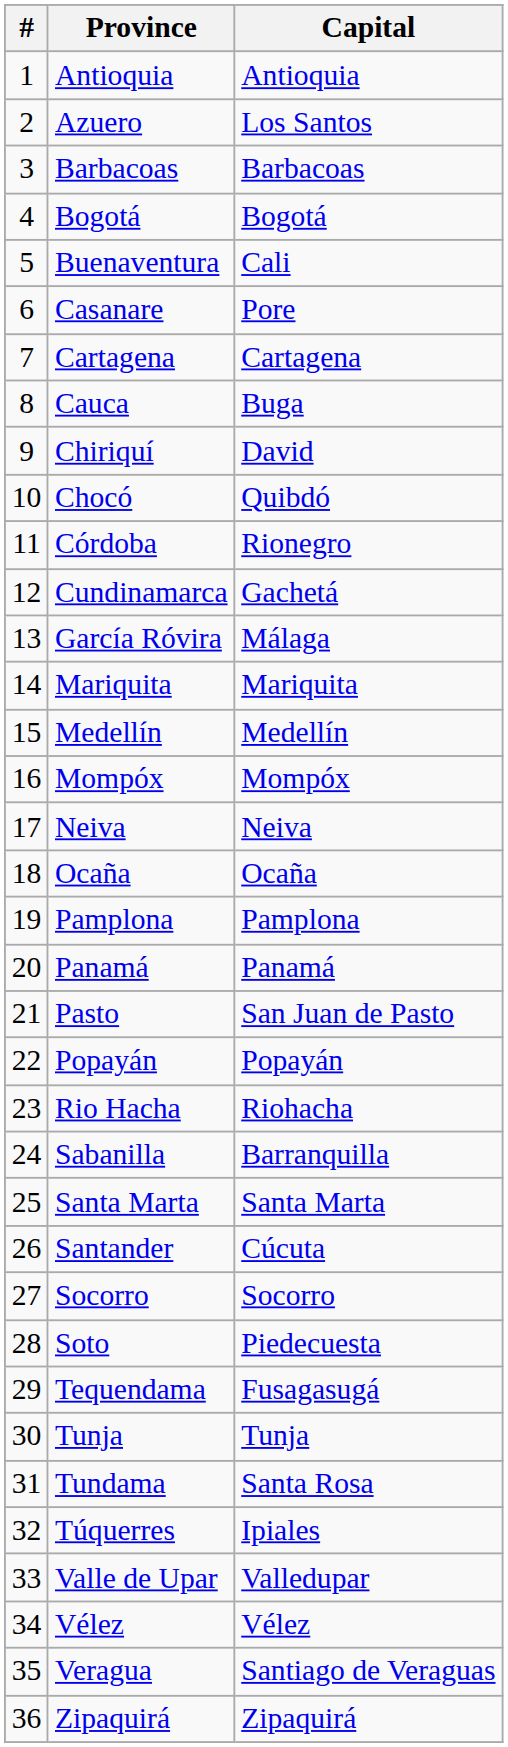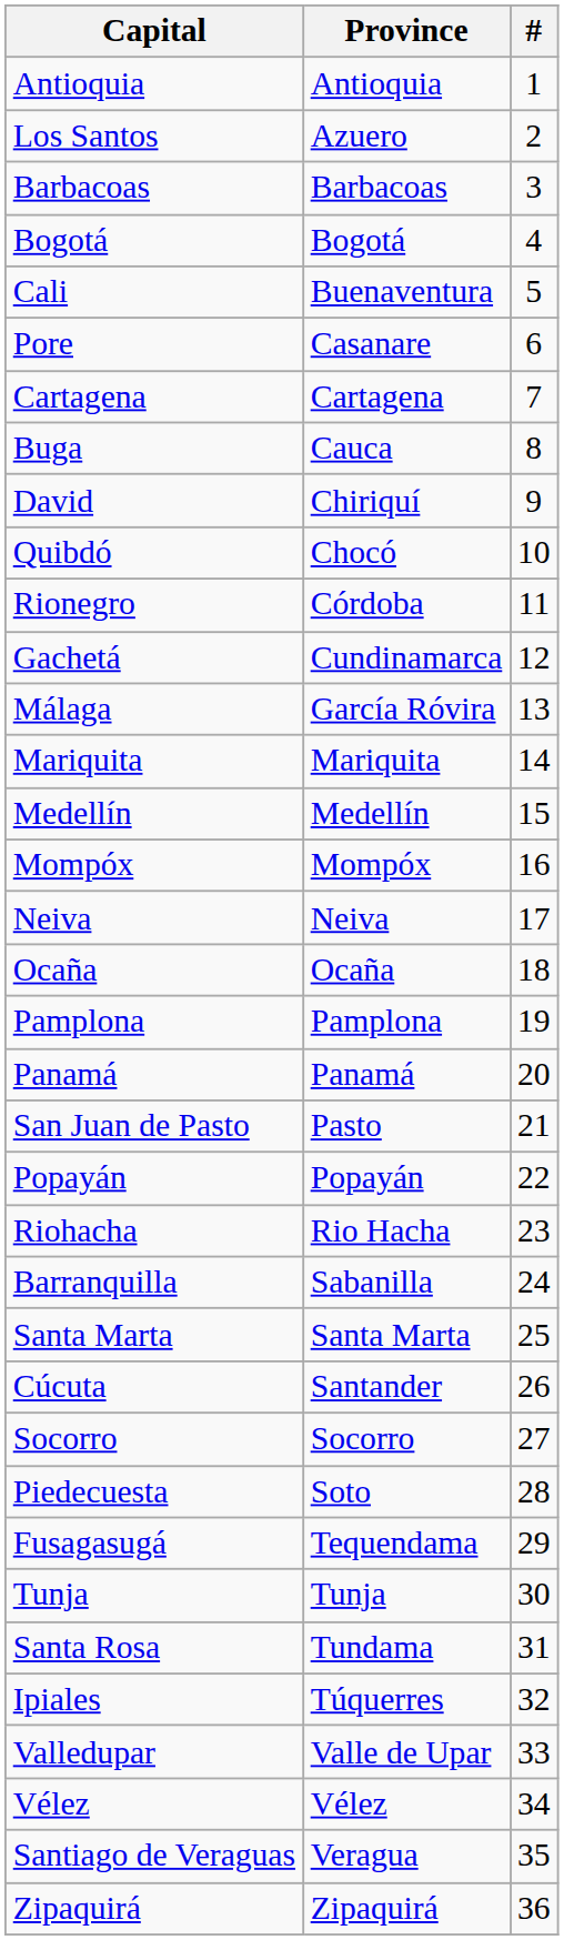 <table class="wikitable sortable">
 <tr>
+<th>Capital</th>
+<th>Province</th>
 <th>#</th>
-<th>Province</th>
-<th>Capital</th>
 </tr>
 <tr>
-<td align=center>1</td>
 <td><a href='#'>Antioquia</a></td>
 <td><a href='#'>Antioquia</a></td>
+<td align=center>1</td>
 </tr>
 <tr>
+<td><a href='#'>Los Santos</a></td>
+<td><a href='#'>Azuero</a></td>
 <td align=center>2</td>
-<td><a href='#'>Azuero</a></td>
-<td><a href='#'>Los Santos</a></td>
 </tr>
 <tr>
-<td align=center>3</td>
 <td><a href='#'>Barbacoas</a></td>
 <td><a href='#'>Barbacoas</a></td>
+<td align=center>3</td>
 </tr>
 <tr>
-<td align=center>4</td>
 <td><a href='#'>Bogotá</a></td>
 <td><a href='#'>Bogotá</a></td>
+<td align=center>4</td>
 </tr>
 <tr>
+<td><a href='#'>Cali</a></td>
+<td><a href='#'>Buenaventura</a></td>
 <td align=center>5</td>
-<td><a href='#'>Buenaventura</a></td>
-<td><a href='#'>Cali</a></td>
 </tr>
 <tr>
+<td><a href='#'>Pore</a></td>
+<td><a href='#'>Casanare</a></td>
 <td align=center>6</td>
-<td><a href='#'>Casanare</a></td>
-<td><a href='#'>Pore</a></td>
 </tr>
 <tr>
-<td align=center>7</td>
 <td><a href='#'>Cartagena</a></td>
 <td><a href='#'>Cartagena</a></td>
+<td align=center>7</td>
 </tr>
 <tr>
+<td><a href='#'>Buga</a></td>
+<td><a href='#'>Cauca</a></td>
 <td align=center>8</td>
-<td><a href='#'>Cauca</a></td>
-<td><a href='#'>Buga</a></td>
 </tr>
 <tr>
+<td><a href='#'>David</a></td>
+<td><a href='#'>Chiriquí</a></td>
 <td align=center>9</td>
-<td><a href='#'>Chiriquí</a></td>
-<td><a href='#'>David</a></td>
 </tr>
 <tr>
+<td><a href='#'>Quibdó</a></td>
+<td><a href='#'>Chocó</a></td>
 <td align=center>10</td>
-<td><a href='#'>Chocó</a></td>
-<td><a href='#'>Quibdó</a></td>
 </tr>
 <tr>
+<td><a href='#'>Rionegro</a></td>
+<td><a href='#'>Córdoba</a></td>
 <td align=center>11</td>
-<td><a href='#'>Córdoba</a></td>
-<td><a href='#'>Rionegro</a></td>
 </tr>
 <tr>
+<td><a href='#'>Gachetá</a></td>
+<td><a href='#'>Cundinamarca</a></td>
 <td align=center>12</td>
-<td><a href='#'>Cundinamarca</a></td>
-<td><a href='#'>Gachetá</a></td>
 </tr>
 <tr>
+<td><a href='#'>Málaga</a></td>
+<td><a href='#'>García Róvira</a></td>
 <td align=center>13</td>
-<td><a href='#'>García Róvira</a></td>
-<td><a href='#'>Málaga</a></td>
 </tr>
 <tr>
-<td align=center>14</td>
 <td><a href='#'>Mariquita</a></td>
 <td><a href='#'>Mariquita</a></td>
+<td align=center>14</td>
 </tr>
 <tr>
-<td align=center>15</td>
 <td><a href='#'>Medellín</a></td>
 <td><a href='#'>Medellín</a></td>
+<td align=center>15</td>
 </tr>
 <tr>
-<td align=center>16</td>
 <td><a href='#'>Mompóx</a></td>
 <td><a href='#'>Mompóx</a></td>
+<td align=center>16</td>
 </tr>
 <tr>
-<td align=center>17</td>
 <td><a href='#'>Neiva</a></td>
 <td><a href='#'>Neiva</a></td>
+<td align=center>17</td>
 </tr>
 <tr>
-<td align=center>18</td>
 <td><a href='#'>Ocaña</a></td>
 <td><a href='#'>Ocaña</a></td>
+<td align=center>18</td>
 </tr>
 <tr>
-<td align=center>19</td>
 <td><a href='#'>Pamplona</a></td>
 <td><a href='#'>Pamplona</a></td>
+<td align=center>19</td>
 </tr>
 <tr>
-<td align=center>20</td>
 <td><a href='#'>Panamá</a></td>
 <td><a href='#'>Panamá</a></td>
+<td align=center>20</td>
 </tr>
 <tr>
+<td><a href='#'>San Juan de Pasto</a></td>
+<td><a href='#'>Pasto</a></td>
 <td align=center>21</td>
-<td><a href='#'>Pasto</a></td>
-<td><a href='#'>San Juan de Pasto</a></td>
 </tr>
 <tr>
-<td align=center>22</td>
 <td><a href='#'>Popayán</a></td>
 <td><a href='#'>Popayán</a></td>
+<td align=center>22</td>
 </tr>
 <tr>
+<td><a href='#'>Riohacha</a></td>
+<td><a href='#'>Rio Hacha</a></td>
 <td align=center>23</td>
-<td><a href='#'>Rio Hacha</a></td>
-<td><a href='#'>Riohacha</a></td>
 </tr>
 <tr>
+<td><a href='#'>Barranquilla</a></td>
+<td><a href='#'>Sabanilla</a></td>
 <td align=center>24</td>
-<td><a href='#'>Sabanilla</a></td>
-<td><a href='#'>Barranquilla</a></td>
 </tr>
 <tr>
-<td align=center>25</td>
 <td><a href='#'>Santa Marta</a></td>
 <td><a href='#'>Santa Marta</a></td>
+<td align=center>25</td>
 </tr>
 <tr>
+<td><a href='#'>Cúcuta</a></td>
+<td><a href='#'>Santander</a></td>
 <td align=center>26</td>
-<td><a href='#'>Santander</a></td>
-<td><a href='#'>Cúcuta</a></td>
 </tr>
 <tr>
-<td align=center>27</td>
 <td><a href='#'>Socorro</a></td>
 <td><a href='#'>Socorro</a></td>
+<td align=center>27</td>
 </tr>
 <tr>
+<td><a href='#'>Piedecuesta</a></td>
+<td><a href='#'>Soto</a></td>
 <td align=center>28</td>
-<td><a href='#'>Soto</a></td>
-<td><a href='#'>Piedecuesta</a></td>
 </tr>
 <tr>
+<td><a href='#'>Fusagasugá</a></td>
+<td><a href='#'>Tequendama</a></td>
 <td align=center>29</td>
-<td><a href='#'>Tequendama</a></td>
-<td><a href='#'>Fusagasugá</a></td>
 </tr>
 <tr>
-<td align=center>30</td>
 <td><a href='#'>Tunja</a></td>
 <td><a href='#'>Tunja</a></td>
+<td align=center>30</td>
 </tr>
 <tr>
+<td><a href='#'>Santa Rosa</a></td>
+<td><a href='#'>Tundama</a></td>
 <td align=center>31</td>
-<td><a href='#'>Tundama</a></td>
-<td><a href='#'>Santa Rosa</a></td>
 </tr>
 <tr>
+<td><a href='#'>Ipiales</a></td>
+<td><a href='#'>Túquerres</a></td>
 <td align=center>32</td>
-<td><a href='#'>Túquerres</a></td>
-<td><a href='#'>Ipiales</a></td>
 </tr>
 <tr>
+<td><a href='#'>Valledupar</a></td>
+<td><a href='#'>Valle de Upar</a></td>
 <td align=center>33</td>
-<td><a href='#'>Valle de Upar</a></td>
-<td><a href='#'>Valledupar</a></td>
 </tr>
 <tr>
-<td align=center>34</td>
 <td><a href='#'>Vélez</a></td>
 <td><a href='#'>Vélez</a></td>
+<td align=center>34</td>
 </tr>
 <tr>
+<td><a href='#'>Santiago de Veraguas</a></td>
+<td><a href='#'>Veragua</a></td>
 <td align=center>35</td>
-<td><a href='#'>Veragua</a></td>
-<td><a href='#'>Santiago de Veraguas</a></td>
 </tr>
 <tr>
-<td align=center>36</td>
 <td><a href='#'>Zipaquirá</a></td>
 <td><a href='#'>Zipaquirá</a></td>
+<td align=center>36</td>
 </tr>
 </table>
